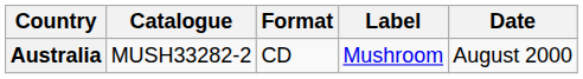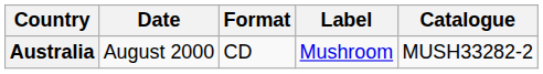 <table class="wikitable plainrowheaders">
 <tr>
 <th>Country</th>
-<th>Catalogue</th>
+<th>Date</th>
 <th>Format</th>
 <th>Label</th>
-<th>Date</th>
+<th>Catalogue</th>
 </tr>
 <tr>
 <th scope="row">Australia</th>
-<td>MUSH33282-2</td>
+<td>August 2000</td>
 <td>CD</td>
 <td><a href='#'>Mushroom</a></td>
-<td>August 2000</td>
+<td>MUSH33282-2</td>
 </tr>
 </table>
